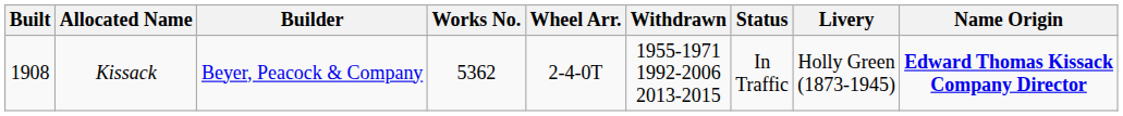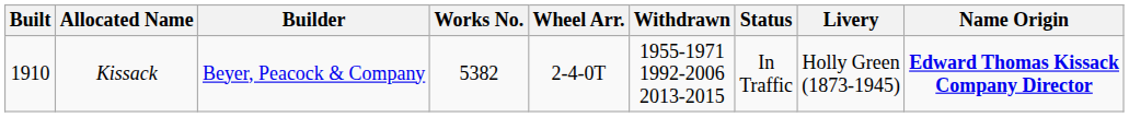 <table class="wikitable">
 <tr>
 <th>Built</th>
 <th>Allocated Name</th>
 <th>Builder</th>
 <th>Works No.</th>
 <th>Wheel Arr.</th>
 <th>Withdrawn</th>
 <th>Status</th>
 <th>Livery</th>
 <th>Name Origin</th>
 </tr>
 <tr>
-<td align="center">1908</td>
+<td align="center">1910</td>
 <td align="center"><em>Kissack</em></td>
 <td align="center"><a href='#'>Beyer, Peacock & Company</a></td>
-<td align="center">5362</td>
+<td align="center">5382</td>
 <td align="center">2-4-0T</td>
 <td align="center">1955-1971<br>1992-2006<br>2013-2015</td>
 <td align="center">In<br>Traffic</td>
 <td align="center">Holly Green<br>(1873-1945)</td>
 <td align="center"><strong><a href='#'>Edward Thomas Kissack<br>Company Director</a></strong></td>
 </tr>
 </table>
